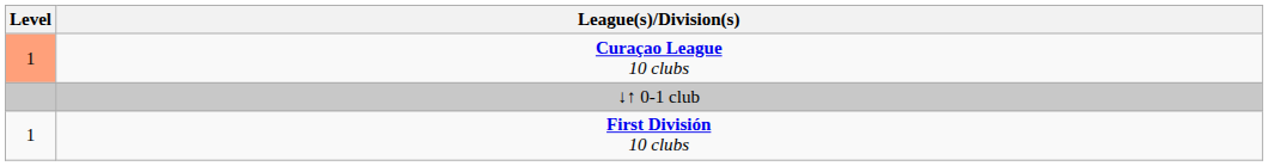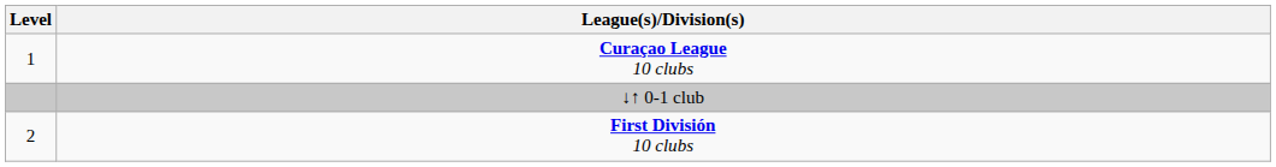 <table class="wikitable" style="text-align: center;">
 <tr>
 <th>Level</th>
 <th colspan="12">League(s)/Division(s)</th>
 </tr>
 <tr>
-<td style="background: lightsalmon;">1</td>
+<td>1</td>
 <td colspan="12"><strong><a href='#'>Curaçao League</a></strong><br><em>10 clubs</em></td>
 </tr>
 <tr style="background:#c8c8c8">
 <td style="width:4%;"></td>
 <td colspan="9" style="width:96%;">↓↑ 0-1 club</td>
 </tr>
 <tr>
-<td>1</td>
+<td>2</td>
 <td colspan="12"><strong><a href='#'>First División</a></strong><br><em>10 clubs</em></td>
 </tr>
 </table>
